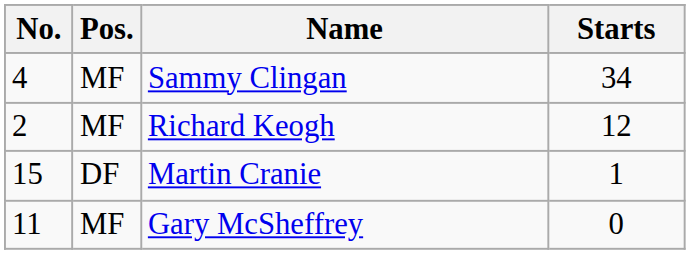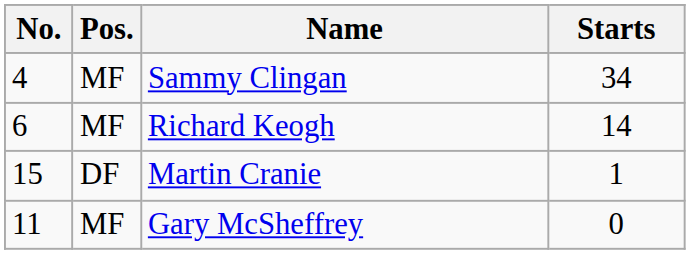 <table class="wikitable">
 <tr>
 <th width=10%>No.</th>
 <th width=10%>Pos.</th>
 <th width=60%>Name</th>
 <th width=20%>Starts</th>
 </tr>
 <tr>
 <td>4</td>
 <td>MF</td>
 <td> <a href='#'>Sammy Clingan</a></td>
 <td style="text-align:center;">34</td>
 </tr>
 <tr>
-<td>2</td>
+<td>6</td>
 <td>MF</td>
 <td> <a href='#'>Richard Keogh</a></td>
-<td style="text-align:center;">12</td>
+<td style="text-align:center;">14</td>
 </tr>
 <tr>
 <td>15</td>
 <td>DF</td>
 <td> <a href='#'>Martin Cranie</a></td>
 <td style="text-align:center;">1</td>
 </tr>
 <tr>
 <td>11</td>
 <td>MF</td>
 <td> <a href='#'>Gary McSheffrey</a></td>
 <td style="text-align:center;">0</td>
 </tr>
 </table>
